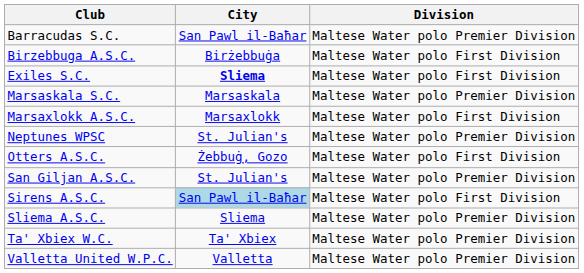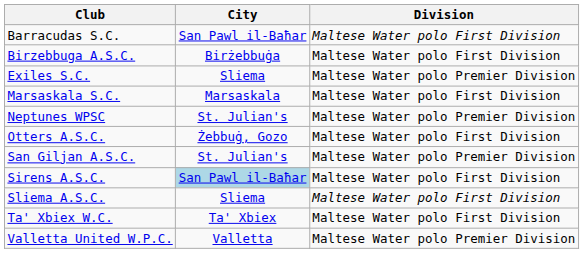 <table class="wikitable sortable">
 <tr>
 <th>Club</th>
 <th>City</th>
 <th>Division</th>
 </tr>
 <tr>
 <td>Barracudas S.C.</td>
 <td style="text-align:center;"><a href='#'>San Pawl il-Baħar</a></td>
-<td>Maltese Water polo Premier Division</td>
+<td><em>Maltese Water polo First Division</em></td>
 </tr>
 <tr>
 <td><a href='#'>Birzebbuga A.S.C.</a></td>
 <td style="text-align:center;"><a href='#'>Birżebbuġa</a></td>
 <td>Maltese Water polo First Division</td>
 </tr>
 <tr>
 <td><a href='#'>Exiles S.C.</a></td>
-<td style="text-align:center;"><strong><a href='#'>Sliema</a></strong></td>
-<td>Maltese Water polo First Division</td>
+<td style="text-align:center;"><a href='#'>Sliema</a></td>
+<td>Maltese Water polo Premier Division</td>
 </tr>
 <tr>
 <td><a href='#'>Marsaskala S.C.</a></td>
 <td style="text-align:center;"><a href='#'>Marsaskala</a></td>
-<td>Maltese Water polo Premier Division</td>
-</tr>
-<tr>
-<td><a href='#'>Marsaxlokk A.S.C.</a></td>
-<td style="text-align:center;"><a href='#'>Marsaxlokk</a></td>
 <td>Maltese Water polo First Division</td>
 </tr>
 <tr>
 <td><a href='#'>Neptunes WPSC</a></td>
 <td style="text-align:center;"><a href='#'>St. Julian's</a></td>
 <td>Maltese Water polo Premier Division</td>
 </tr>
 <tr>
 <td><a href='#'>Otters A.S.C.</a></td>
 <td style="text-align:center;"><a href='#'>Żebbuġ, Gozo</a></td>
 <td>Maltese Water polo First Division</td>
 </tr>
 <tr>
 <td><a href='#'>San Giljan A.S.C.</a></td>
 <td style="text-align:center;"><a href='#'>St. Julian's</a></td>
 <td>Maltese Water polo Premier Division</td>
 </tr>
 <tr>
 <td><a href='#'>Sirens A.S.C.</a></td>
 <td style="background: lightblue; text-align:center;"><a href='#'>San Pawl il-Baħar</a></td>
 <td>Maltese Water polo First Division</td>
 </tr>
 <tr>
 <td><a href='#'>Sliema A.S.C.</a></td>
 <td style="text-align:center;"><a href='#'>Sliema</a></td>
-<td>Maltese Water polo Premier Division</td>
+<td><em>Maltese Water polo First Division</em></td>
 </tr>
 <tr>
 <td><a href='#'>Ta' Xbiex W.C.</a></td>
 <td style="text-align:center;"><a href='#'>Ta' Xbiex</a></td>
-<td>Maltese Water polo Premier Division</td>
+<td>Maltese Water polo First Division</td>
 </tr>
 <tr>
 <td><a href='#'>Valletta United W.P.C.</a></td>
 <td style="text-align:center;"><a href='#'>Valletta</a></td>
 <td>Maltese Water polo Premier Division</td>
 </tr>
 </table>
